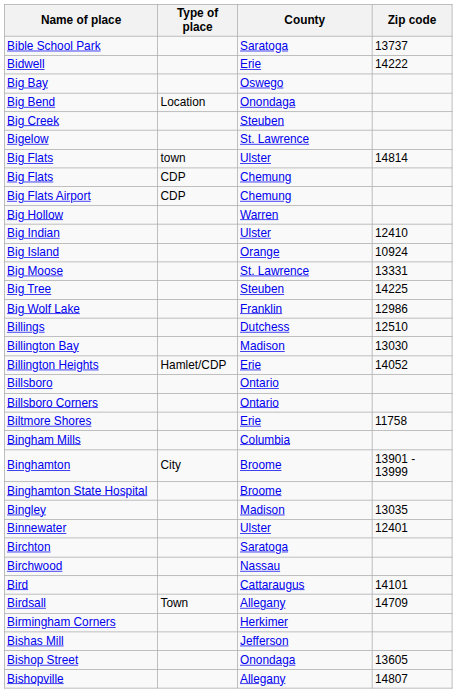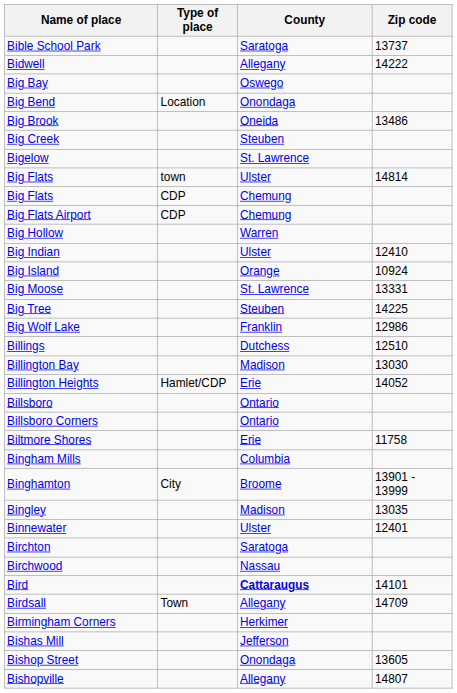 <table align="center" class="wikitable">
 <tr>
 <th width="200">Name of place</th>
 <th width="100">Type of place</th>
 <th width="175">County</th>
 <th width="100">Zip code</th>
 </tr>
 <tr --->
 <td><a href='#'>Bible School Park</a></td>
 <td> </td>
 <td><a href='#'>Saratoga</a></td>
 <td>13737</td>
 </tr>
 <tr --->
 <td><a href='#'>Bidwell</a></td>
 <td> </td>
-<td><a href='#'>Erie</a></td>
+<td><a href='#'>Allegany</a></td>
 <td>14222</td>
 </tr>
 <tr --->
 <td><a href='#'>Big Bay</a></td>
 <td> </td>
 <td><a href='#'>Oswego</a></td>
 <td> </td>
 </tr>
 <tr --->
 <td><a href='#'>Big Bend</a></td>
 <td>Location</td>
 <td><a href='#'>Onondaga</a></td>
 <td> </td>
+</tr>
+<tr --->
+<td><a href='#'>Big Brook</a></td>
+<td> </td>
+<td><a href='#'>Oneida</a></td>
+<td>13486</td>
 </tr>
 <tr --->
 <td><a href='#'>Big Creek</a></td>
 <td> </td>
 <td><a href='#'>Steuben</a></td>
 <td> </td>
 </tr>
 <tr --->
 <td><a href='#'>Bigelow</a></td>
 <td> </td>
 <td><a href='#'>St. Lawrence</a></td>
 <td> </td>
 </tr>
 <tr --->
 <td><a href='#'>Big Flats</a></td>
 <td>town</td>
 <td><a href='#'>Ulster</a></td>
 <td>14814</td>
 </tr>
 <tr --->
 <td><a href='#'>Big Flats</a></td>
 <td>CDP</td>
 <td><a href='#'>Chemung</a></td>
 <td> </td>
 </tr>
 <tr --->
 <td><a href='#'>Big Flats Airport</a></td>
 <td>CDP</td>
 <td><a href='#'>Chemung</a></td>
 <td> </td>
 </tr>
 <tr --->
 <td><a href='#'>Big Hollow</a></td>
 <td> </td>
 <td><a href='#'>Warren</a></td>
 <td> </td>
 </tr>
 <tr --->
 <td><a href='#'>Big Indian</a></td>
 <td> </td>
 <td><a href='#'>Ulster</a></td>
 <td>12410</td>
 </tr>
 <tr --->
 <td><a href='#'>Big Island</a></td>
 <td> </td>
 <td><a href='#'>Orange</a></td>
 <td>10924</td>
 </tr>
 <tr --->
 <td><a href='#'>Big Moose</a></td>
 <td> </td>
 <td><a href='#'>St. Lawrence</a></td>
 <td>13331</td>
 </tr>
 <tr --->
 <td><a href='#'>Big Tree</a></td>
 <td> </td>
 <td><a href='#'>Steuben</a></td>
 <td>14225</td>
 </tr>
 <tr --->
 <td><a href='#'>Big Wolf Lake</a></td>
 <td> </td>
 <td><a href='#'>Franklin</a></td>
 <td>12986</td>
 </tr>
 <tr --->
 <td><a href='#'>Billings</a></td>
 <td> </td>
 <td><a href='#'>Dutchess</a></td>
 <td>12510</td>
 </tr>
 <tr --->
 <td><a href='#'>Billington Bay</a></td>
 <td> </td>
 <td><a href='#'>Madison</a></td>
 <td>13030</td>
 </tr>
 <tr --->
 <td><a href='#'>Billington Heights</a></td>
 <td>Hamlet/CDP</td>
 <td><a href='#'>Erie</a></td>
 <td>14052</td>
 </tr>
 <tr --->
 <td><a href='#'>Billsboro</a></td>
 <td> </td>
 <td><a href='#'>Ontario</a></td>
 <td> </td>
 </tr>
 <tr --->
 <td><a href='#'>Billsboro Corners</a></td>
 <td> </td>
 <td><a href='#'>Ontario</a></td>
 <td> </td>
 </tr>
 <tr --->
 <td><a href='#'>Biltmore Shores</a></td>
 <td> </td>
 <td><a href='#'>Erie</a></td>
 <td>11758</td>
 </tr>
 <tr --->
 <td><a href='#'>Bingham Mills</a></td>
 <td> </td>
 <td><a href='#'>Columbia</a></td>
 <td> </td>
 </tr>
 <tr --->
 <td><a href='#'>Binghamton</a></td>
 <td>City</td>
 <td><a href='#'>Broome</a></td>
 <td>13901 - 13999</td>
 </tr>
 <tr --->
-<td><a href='#'>Binghamton State Hospital</a></td>
-<td> </td>
-<td><a href='#'>Broome</a></td>
-<td> </td>
-</tr>
-<tr --->
 <td><a href='#'>Bingley</a></td>
 <td> </td>
 <td><a href='#'>Madison</a></td>
 <td>13035</td>
 </tr>
 <tr --->
 <td><a href='#'>Binnewater</a></td>
 <td> </td>
 <td><a href='#'>Ulster</a></td>
 <td>12401</td>
 </tr>
 <tr --->
 <td><a href='#'>Birchton</a></td>
 <td> </td>
 <td><a href='#'>Saratoga</a></td>
 <td> </td>
 </tr>
 <tr --->
 <td><a href='#'>Birchwood</a></td>
 <td> </td>
 <td><a href='#'>Nassau</a></td>
 <td> </td>
 </tr>
 <tr --->
 <td><a href='#'>Bird</a></td>
 <td> </td>
-<td><a href='#'>Cattaraugus</a></td>
+<td><strong><a href='#'>Cattaraugus</a></strong></td>
 <td>14101</td>
 </tr>
 <tr --->
 <td><a href='#'>Birdsall</a></td>
 <td>Town</td>
 <td><a href='#'>Allegany</a></td>
 <td>14709</td>
 </tr>
 <tr --->
 <td><a href='#'>Birmingham Corners</a></td>
 <td> </td>
 <td><a href='#'>Herkimer</a></td>
 <td> </td>
 </tr>
 <tr --->
 <td><a href='#'>Bishas Mill</a></td>
 <td> </td>
 <td><a href='#'>Jefferson</a></td>
 <td> </td>
 </tr>
 <tr --->
 <td><a href='#'>Bishop Street</a></td>
 <td> </td>
 <td><a href='#'>Onondaga</a></td>
 <td>13605</td>
 </tr>
 <tr --->
 <td><a href='#'>Bishopville</a></td>
 <td> </td>
 <td><a href='#'>Allegany</a></td>
 <td>14807</td>
 </tr>
 </table>
